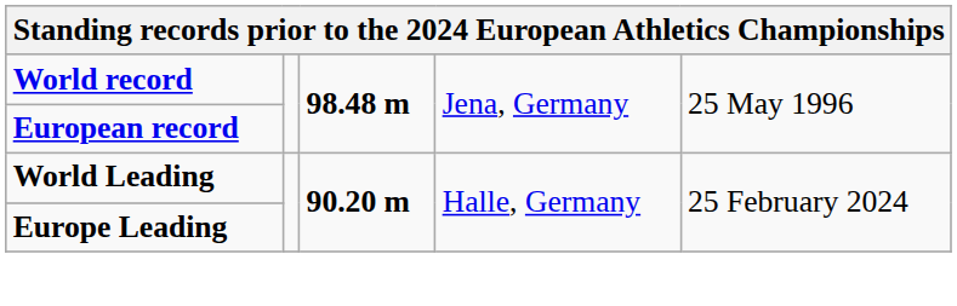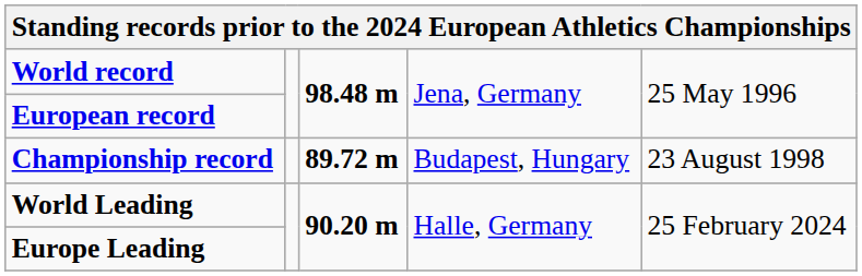 <table class="wikitable">
 <tr>
 <th colspan="5">Standing records prior to the 2024 European Athletics Championships</th>
 </tr>
 <tr>
 <td><strong><a href='#'>World record</a></strong></td>
 <td rowspan=2></td>
 <td rowspan=2><strong>98.48 m</strong></td>
 <td rowspan=2><a href='#'>Jena</a>, <a href='#'>Germany</a></td>
 <td rowspan=2>25 May 1996</td>
 </tr>
 <tr>
 <td><strong><a href='#'>European record</a></strong></td>
 </tr>
 <tr>
+<td><strong><a href='#'>Championship record</a></strong></td>
+<td></td>
+<td><strong>89.72 m</strong></td>
+<td><a href='#'>Budapest</a>, <a href='#'>Hungary</a></td>
+<td>23 August 1998</td>
+</tr>
+<tr>
 <td><strong>World Leading</strong></td>
 <td rowspan=2></td>
 <td rowspan=2><strong>90.20 m</strong></td>
 <td rowspan=2><a href='#'>Halle</a>, <a href='#'>Germany</a></td>
 <td rowspan=2>25 February 2024</td>
 </tr>
 <tr>
 <td><strong>Europe Leading</strong></td>
 </tr>
 </table>
